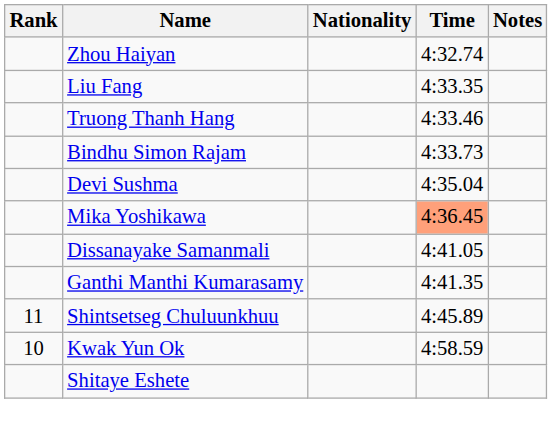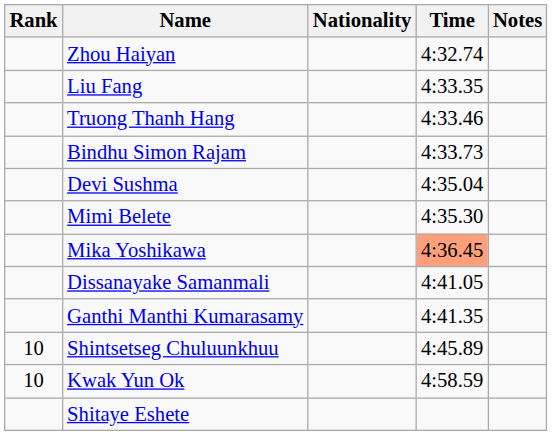 <table class="wikitable sortable" style="text-align:center">
 <tr>
 <th>Rank</th>
 <th>Name</th>
 <th>Nationality</th>
 <th>Time</th>
 <th>Notes</th>
 </tr>
 <tr>
 <td></td>
 <td align=left><a href='#'>Zhou Haiyan</a></td>
 <td align=left></td>
 <td>4:32.74</td>
 <td></td>
 </tr>
 <tr>
 <td></td>
 <td align=left><a href='#'>Liu Fang</a></td>
 <td align=left></td>
 <td>4:33.35</td>
 <td></td>
 </tr>
 <tr>
 <td></td>
 <td align=left><a href='#'>Truong Thanh Hang</a></td>
 <td align=left></td>
 <td>4:33.46</td>
 <td></td>
 </tr>
 <tr>
 <td></td>
 <td align=left><a href='#'>Bindhu Simon Rajam</a></td>
 <td align=left></td>
 <td>4:33.73</td>
 <td></td>
 </tr>
 <tr>
 <td></td>
 <td align=left><a href='#'>Devi Sushma</a></td>
 <td align=left></td>
 <td>4:35.04</td>
 <td></td>
 </tr>
 <tr>
 <td></td>
+<td align=left><a href='#'>Mimi Belete</a></td>
+<td align=left></td>
+<td>4:35.30</td>
+<td></td>
+</tr>
+<tr>
+<td></td>
 <td align=left><a href='#'>Mika Yoshikawa</a></td>
 <td align=left></td>
 <td style="background: lightsalmon;">4:36.45</td>
 <td></td>
 </tr>
 <tr>
 <td></td>
 <td align=left><a href='#'>Dissanayake Samanmali</a></td>
 <td align=left></td>
 <td>4:41.05</td>
 <td></td>
 </tr>
 <tr>
 <td></td>
 <td align=left><a href='#'>Ganthi Manthi Kumarasamy</a></td>
 <td align=left></td>
 <td>4:41.35</td>
 <td></td>
 </tr>
 <tr>
-<td>11</td>
+<td>10</td>
 <td align=left><a href='#'>Shintsetseg Chuluunkhuu</a></td>
 <td align=left></td>
 <td>4:45.89</td>
 <td></td>
 </tr>
 <tr>
 <td>10</td>
 <td align=left><a href='#'>Kwak Yun Ok</a></td>
 <td align=left></td>
 <td>4:58.59</td>
 <td></td>
 </tr>
 <tr>
 <td></td>
 <td align=left><a href='#'>Shitaye Eshete</a></td>
 <td align=left></td>
 <td></td>
 <td></td>
 </tr>
 </table>
